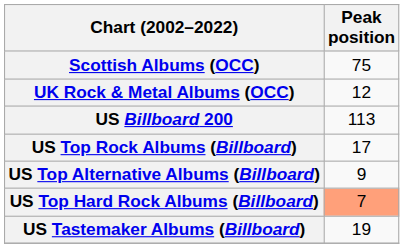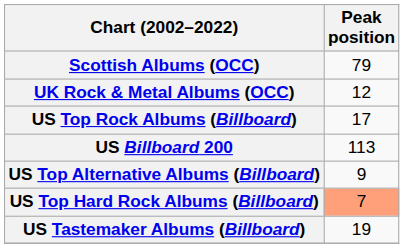 <table class="wikitable sortable plainrowheaders" style="text-align:center">
 <tr>
 <th scope="col">Chart (2002–2022)</th>
 <th scope="col">Peak<br>position</th>
 </tr>
 <tr>
 <th scope="row"><a href='#'>Scottish Albums</a> (<a href='#'>OCC</a>)</th>
-<td>75</td>
+<td>79</td>
 </tr>
 <tr>
 <th scope="row"><a href='#'>UK Rock & Metal Albums</a> (<a href='#'>OCC</a>)</th>
 <td>12</td>
 </tr>
 <tr>
+<th scope="row">US <a href='#'>Top Rock Albums</a> (<em><a href='#'>Billboard</a></em>)</th>
+<td>17</td>
+</tr>
+<tr>
 <th scope="row">US <a href='#'><em>Billboard</em> 200</a></th>
 <td>113</td>
-</tr>
-<tr>
-<th scope="row">US <a href='#'>Top Rock Albums</a> (<em><a href='#'>Billboard</a></em>)</th>
-<td>17</td>
 </tr>
 <tr>
 <th scope="row">US <a href='#'>Top Alternative Albums</a> (<em><a href='#'>Billboard</a></em>)</th>
 <td>9</td>
 </tr>
 <tr>
 <th scope="row">US <a href='#'>Top Hard Rock Albums</a> (<em><a href='#'>Billboard</a></em>)</th>
 <td align="center" style="background: lightsalmon;">7</td>
 </tr>
 <tr>
 <th scope="row">US <a href='#'>Tastemaker Albums</a> (<em><a href='#'>Billboard</a></em>)</th>
 <td>19</td>
 </tr>
 <tr>
 </tr>
 </table>
